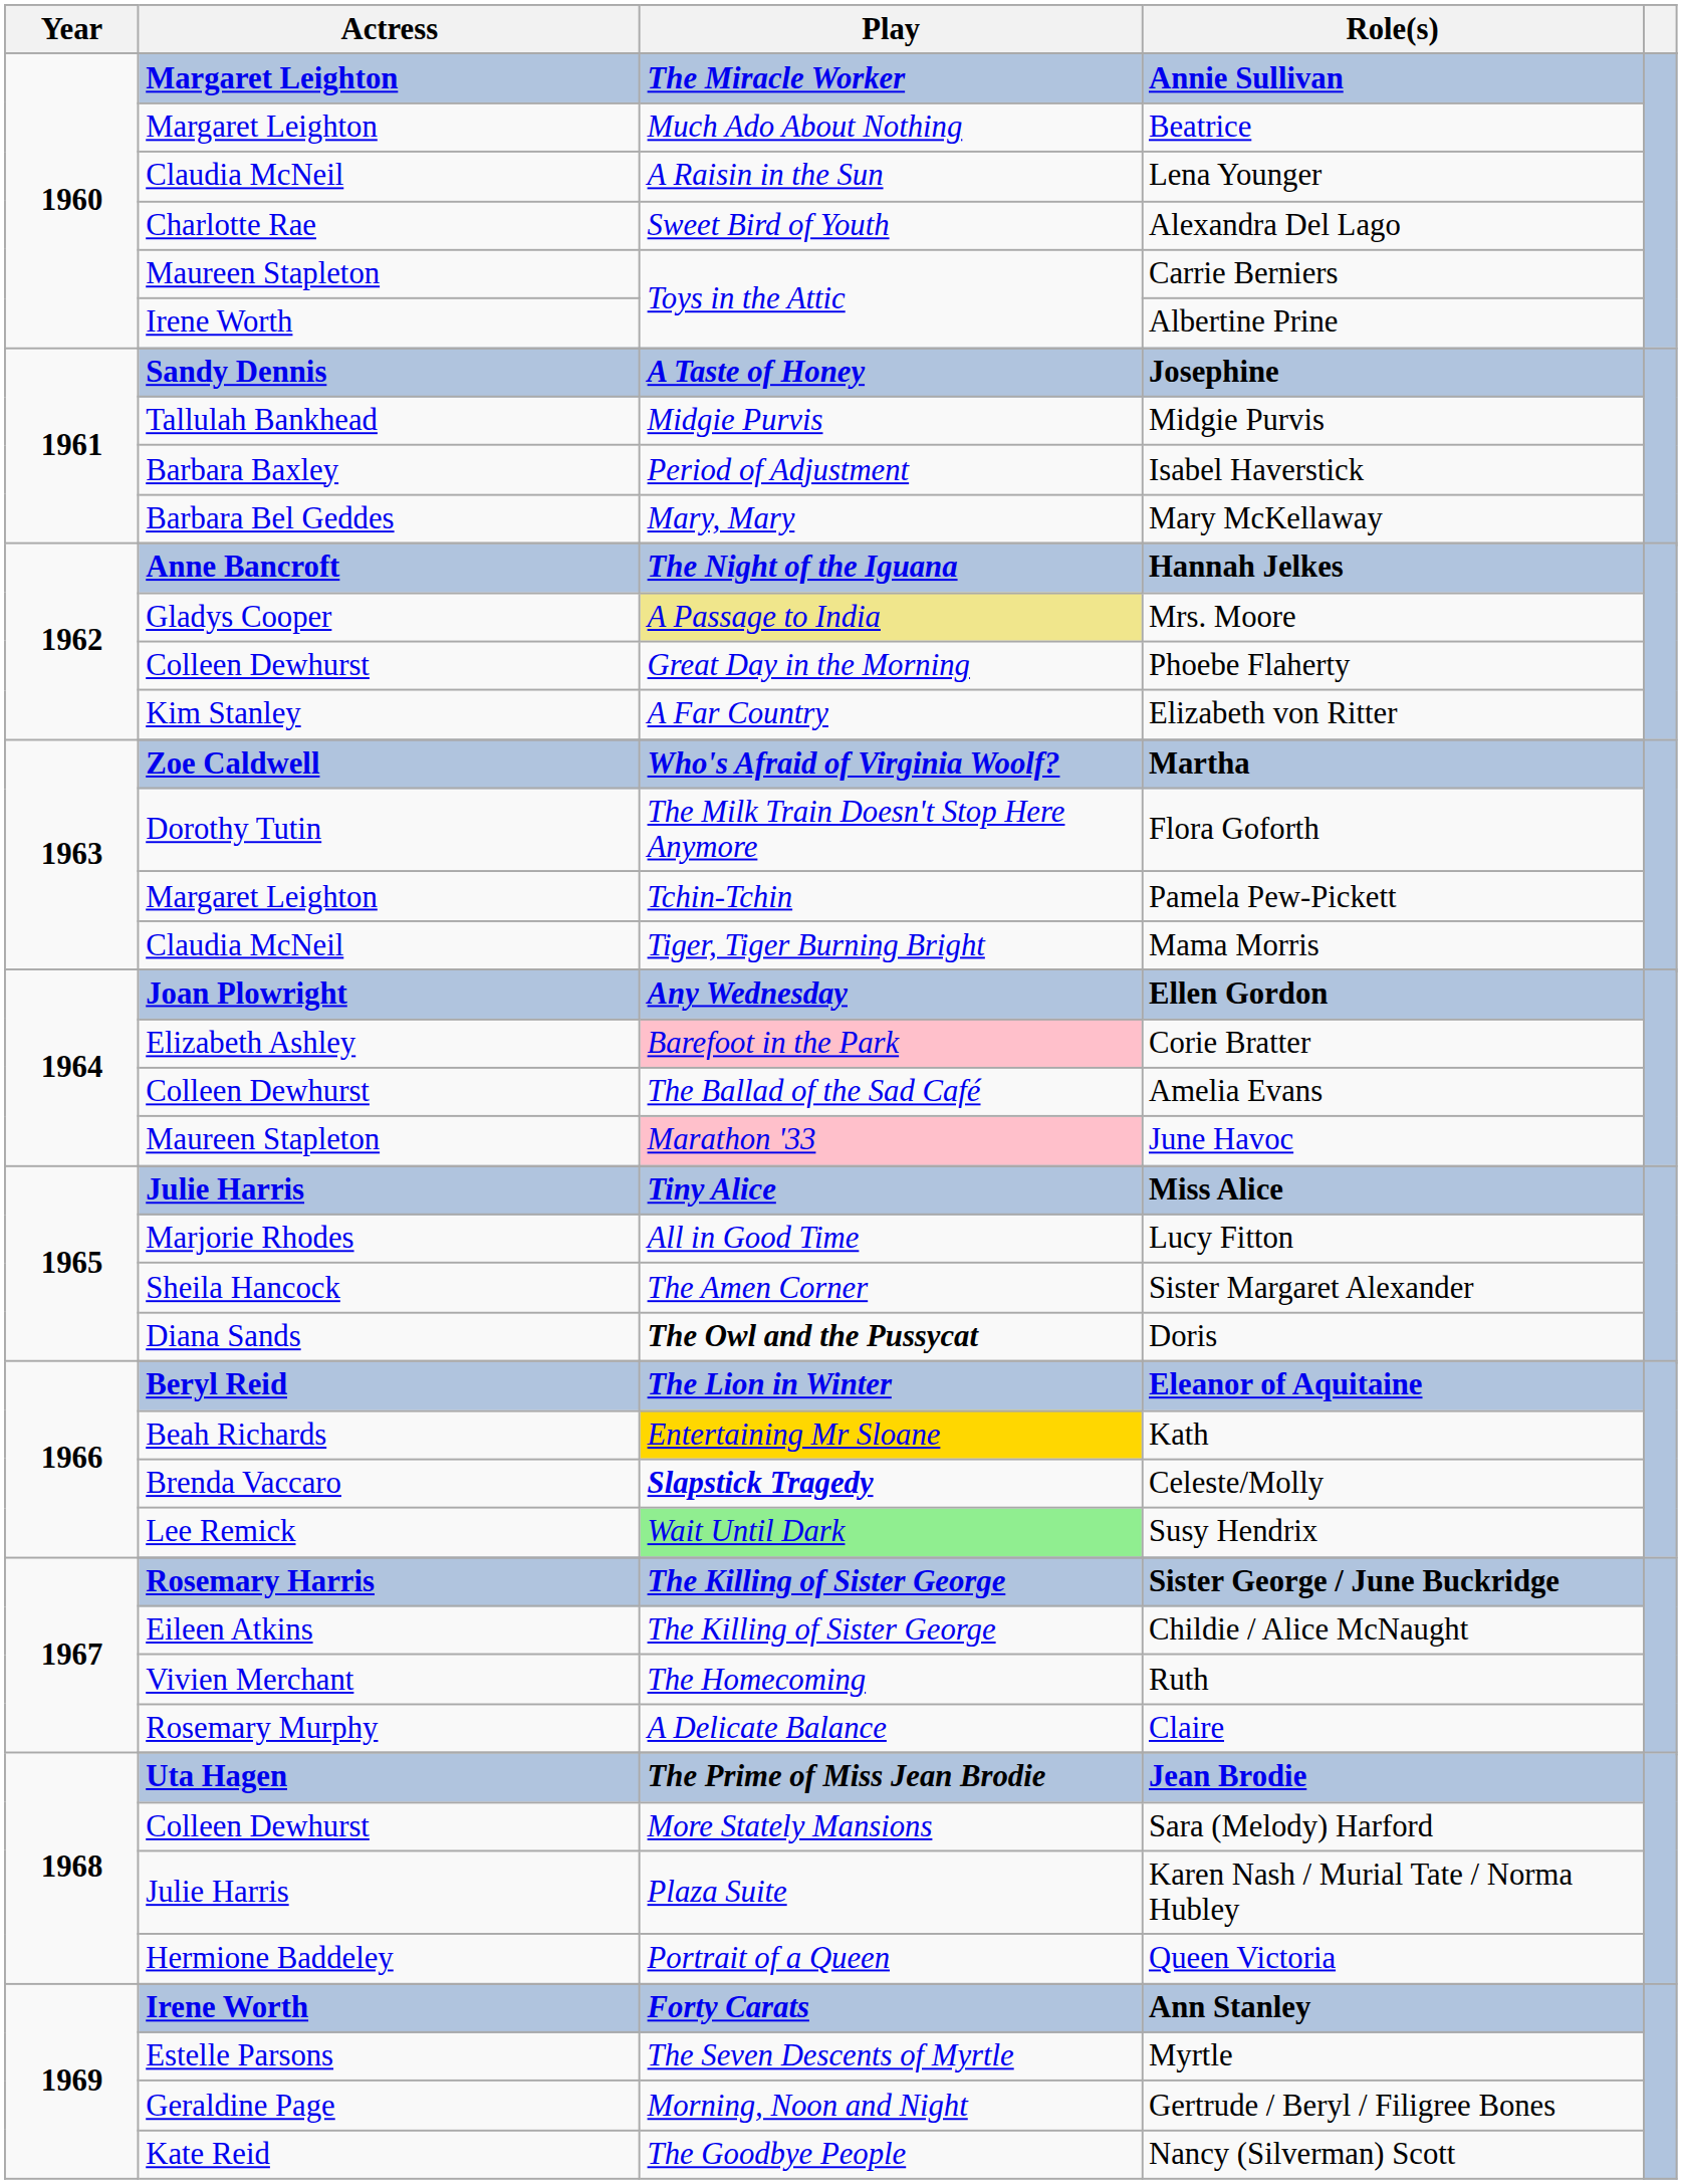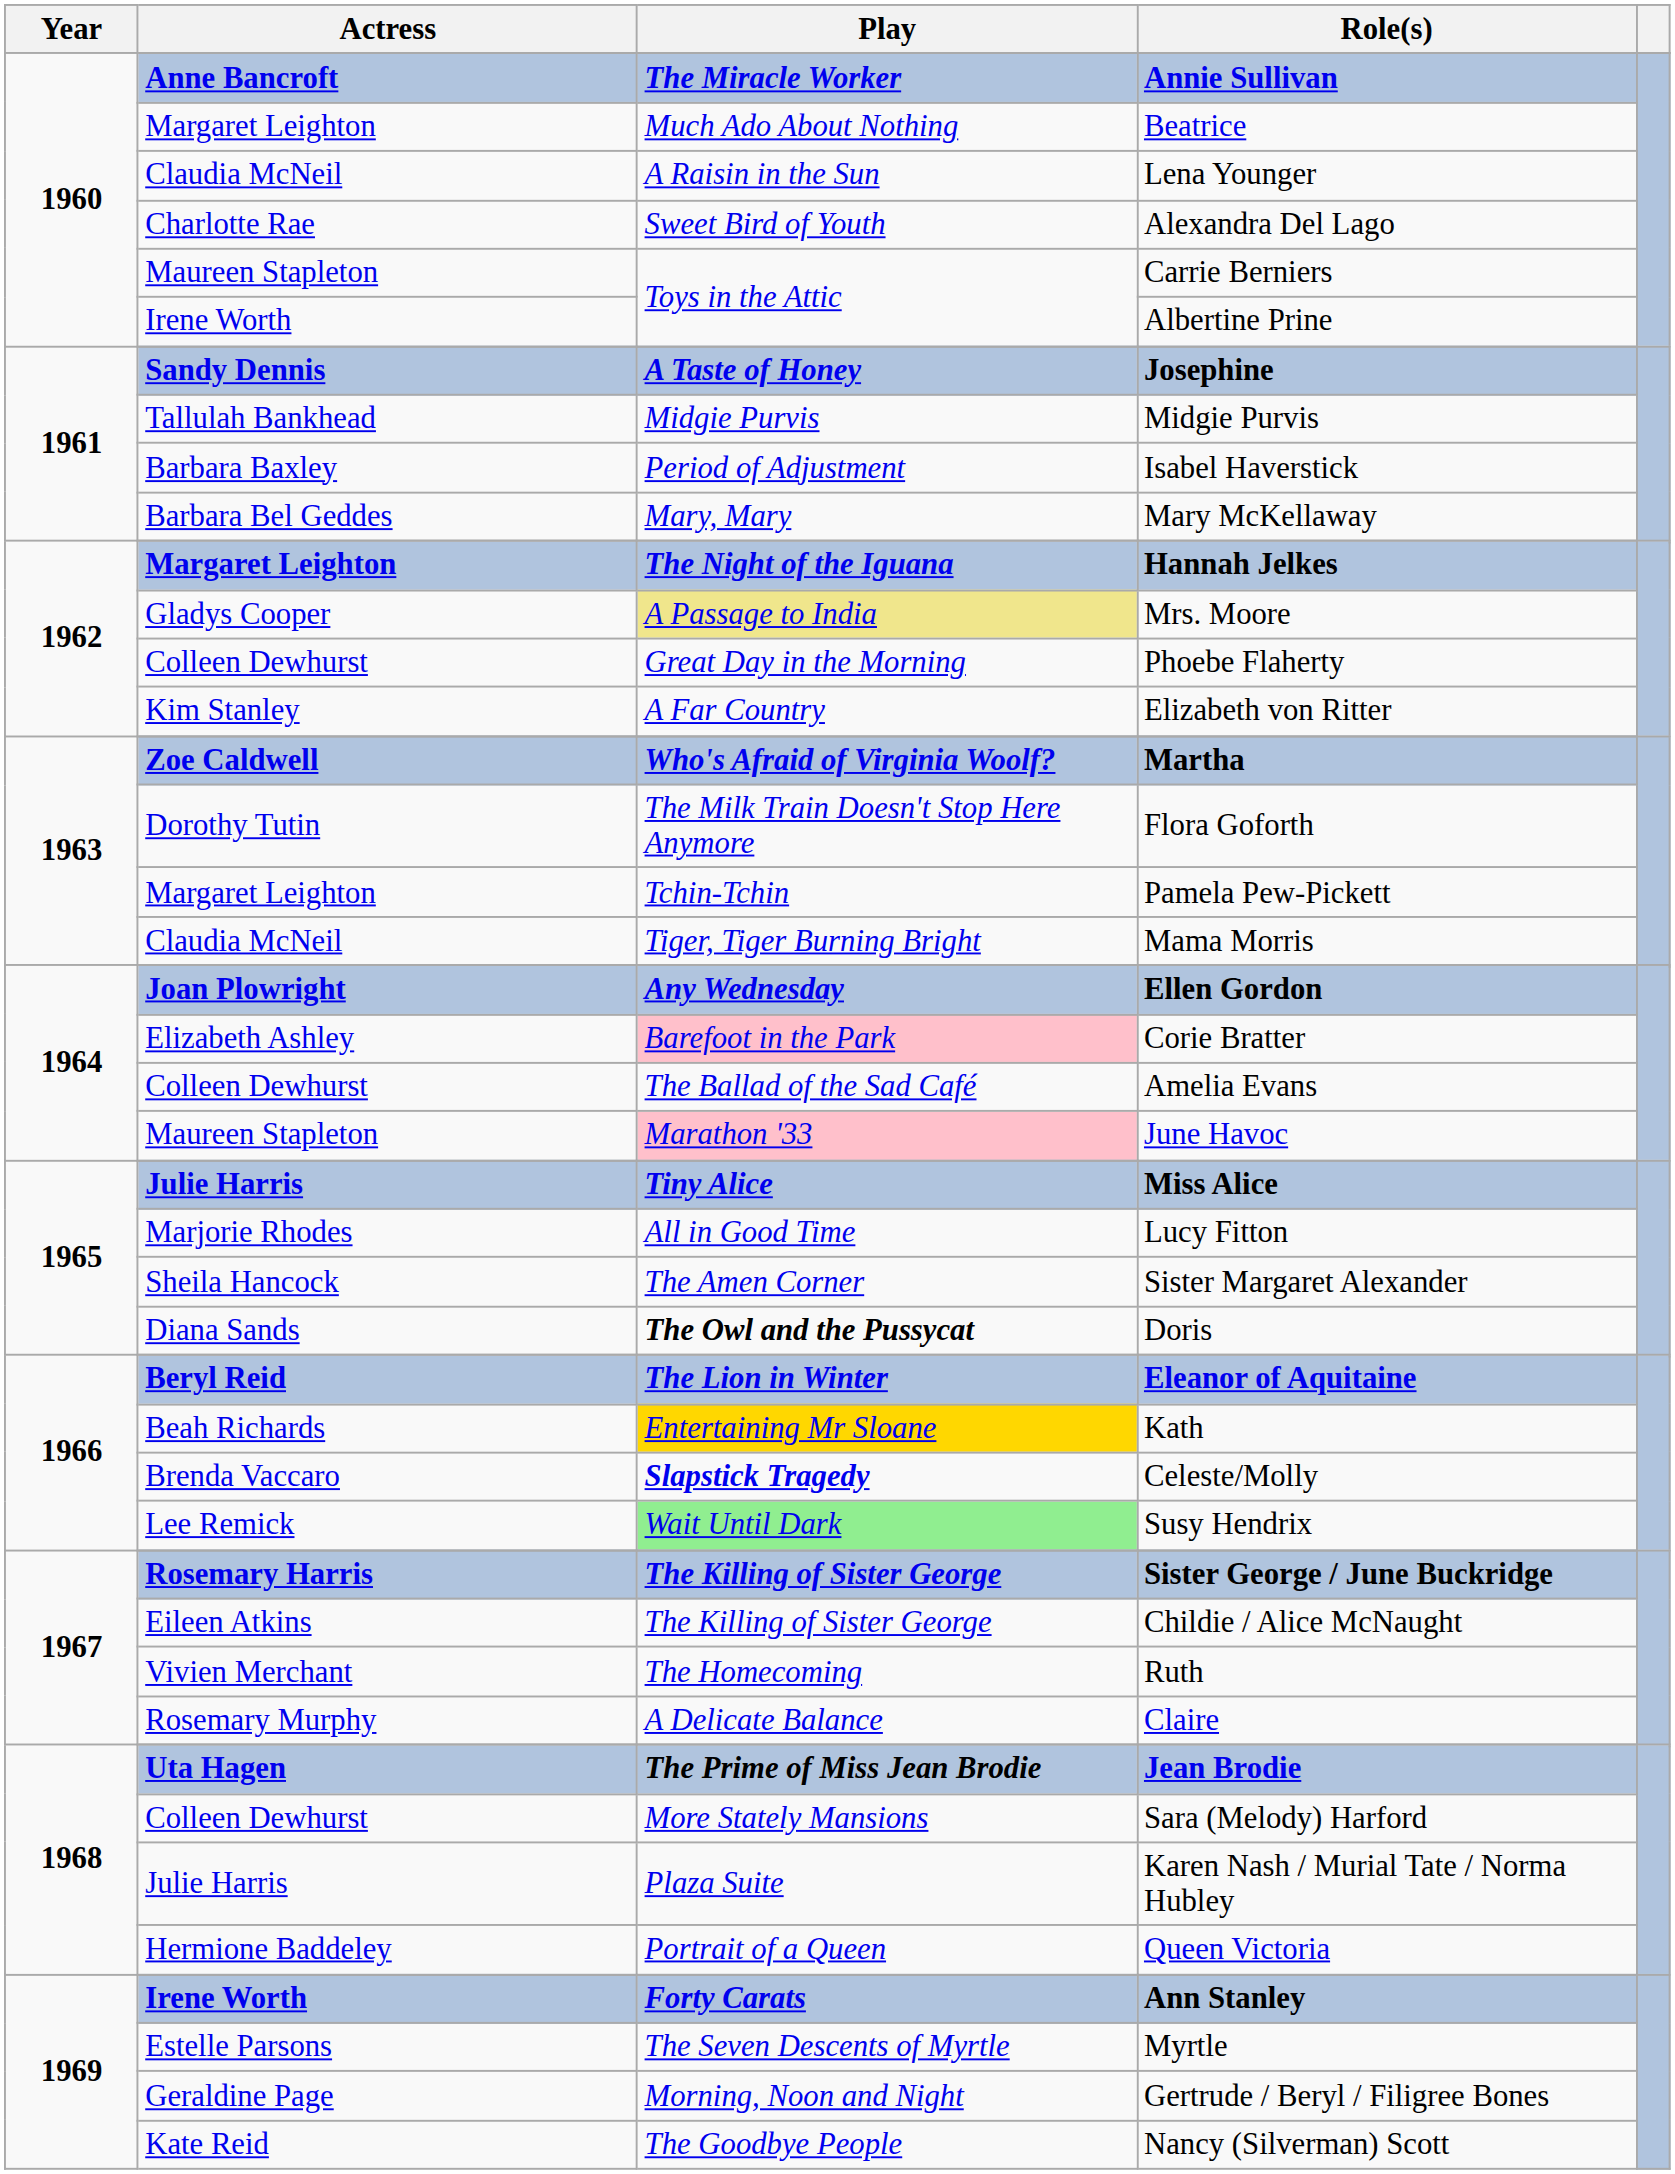 <table class="wikitable sortable">
 <tr>
 <th scope="col" style="width:8%;">Year</th>
 <th scope="col" style="width:30%;">Actress</th>
 <th scope="col" style="width:30%;">Play</th>
 <th scope="col" style="width:30%;">Role(s)</th>
 <th scope="col" style="width:2%;" class="unsortable"></th>
 </tr>
 <tr>
 <td rowspan="7" align="center"><strong>1960</strong> <br> </td>
 </tr>
 <tr style="background:#B0C4DE">
-<td><strong><a href='#'>Margaret Leighton</a></strong></td>
+<td><strong><a href='#'>Anne Bancroft</a></strong></td>
 <td><strong><em><a href='#'>The Miracle Worker</a></em></strong></td>
 <td><strong><a href='#'>Annie Sullivan</a></strong></td>
 <td rowspan="7" align="center"></td>
 </tr>
 <tr>
 <td><a href='#'>Margaret Leighton</a></td>
 <td><em><a href='#'>Much Ado About Nothing</a></em></td>
 <td><a href='#'>Beatrice</a></td>
 </tr>
 <tr>
 <td><a href='#'>Claudia McNeil</a></td>
 <td><em><a href='#'>A Raisin in the Sun</a></em></td>
 <td>Lena Younger</td>
 </tr>
 <tr>
 <td><a href='#'>Charlotte Rae</a></td>
 <td><em><a href='#'>Sweet Bird of Youth</a></em></td>
 <td>Alexandra Del Lago</td>
 </tr>
 <tr>
 <td><a href='#'>Maureen Stapleton</a></td>
 <td rowspan="2"><em><a href='#'>Toys in the Attic</a></em></td>
 <td>Carrie Berniers</td>
 </tr>
 <tr>
 <td><a href='#'>Irene Worth</a></td>
 <td>Albertine Prine</td>
 </tr>
 <tr>
 <td rowspan="5" align="center"><strong>1961</strong> <br> </td>
 </tr>
 <tr style="background:#B0C4DE">
 <td><strong><a href='#'>Sandy Dennis</a></strong></td>
 <td><strong><em><a href='#'>A Taste of Honey</a></em></strong></td>
 <td><strong>Josephine</strong></td>
 <td rowspan="5" align="center"></td>
 </tr>
 <tr>
 <td><a href='#'>Tallulah Bankhead</a></td>
 <td><em><a href='#'>Midgie Purvis</a></em></td>
 <td>Midgie Purvis</td>
 </tr>
 <tr>
 <td><a href='#'>Barbara Baxley</a></td>
 <td><em><a href='#'>Period of Adjustment</a></em></td>
 <td>Isabel Haverstick</td>
 </tr>
 <tr>
 <td><a href='#'>Barbara Bel Geddes</a></td>
 <td><em><a href='#'>Mary, Mary</a></em></td>
 <td>Mary McKellaway</td>
 </tr>
 <tr>
 <td rowspan="5" align="center"><strong>1962</strong> <br> </td>
 </tr>
 <tr style="background:#B0C4DE">
-<td><strong><a href='#'>Anne Bancroft</a></strong></td>
+<td><strong><a href='#'>Margaret Leighton</a></strong></td>
 <td><strong><em><a href='#'>The Night of the Iguana</a></em></strong></td>
 <td><strong>Hannah Jelkes</strong></td>
 <td rowspan="5" align="center"></td>
 </tr>
 <tr>
 <td><a href='#'>Gladys Cooper</a></td>
 <td style="background: khaki;"><em><a href='#'>A Passage to India</a></em></td>
 <td>Mrs. Moore</td>
 </tr>
 <tr>
 <td><a href='#'>Colleen Dewhurst</a></td>
 <td><em><a href='#'>Great Day in the Morning</a></em></td>
 <td>Phoebe Flaherty</td>
 </tr>
 <tr>
 <td><a href='#'>Kim Stanley</a></td>
 <td><em><a href='#'>A Far Country</a></em></td>
 <td>Elizabeth von Ritter</td>
 </tr>
 <tr>
 <td rowspan="5" align="center"><strong>1963</strong> <br> </td>
 </tr>
 <tr style="background:#B0C4DE">
 <td><strong><a href='#'>Zoe Caldwell</a></strong></td>
 <td><strong><em><a href='#'>Who's Afraid of Virginia Woolf?</a></em></strong></td>
 <td><strong>Martha</strong></td>
 <td rowspan="5" align="center"></td>
 </tr>
 <tr>
 <td><a href='#'>Dorothy Tutin</a></td>
 <td><em><a href='#'>The Milk Train Doesn't Stop Here Anymore</a></em></td>
 <td>Flora Goforth</td>
 </tr>
 <tr>
 <td><a href='#'>Margaret Leighton</a></td>
 <td><em><a href='#'>Tchin-Tchin</a></em></td>
 <td>Pamela Pew-Pickett</td>
 </tr>
 <tr>
 <td><a href='#'>Claudia McNeil</a></td>
 <td><em><a href='#'>Tiger, Tiger Burning Bright</a></em></td>
 <td>Mama Morris</td>
 </tr>
 <tr>
 <td rowspan="5" align="center"><strong>1964</strong> <br> </td>
 </tr>
 <tr style="background:#B0C4DE">
 <td><strong><a href='#'>Joan Plowright</a></strong></td>
 <td><strong><em><a href='#'>Any Wednesday</a></em></strong></td>
 <td><strong>Ellen Gordon</strong></td>
 <td rowspan="5" align="center"></td>
 </tr>
 <tr>
 <td><a href='#'>Elizabeth Ashley</a></td>
 <td style="background: pink;"><em><a href='#'>Barefoot in the Park</a></em></td>
 <td>Corie Bratter</td>
 </tr>
 <tr>
 <td><a href='#'>Colleen Dewhurst</a></td>
 <td><em><a href='#'>The Ballad of the Sad Café</a></em></td>
 <td>Amelia Evans</td>
 </tr>
 <tr>
 <td><a href='#'>Maureen Stapleton</a></td>
 <td style="background: pink;"><em><a href='#'>Marathon '33</a></em></td>
 <td><a href='#'>June Havoc</a></td>
 </tr>
 <tr>
 <td rowspan="5" align="center"><strong>1965</strong> <br> </td>
 </tr>
 <tr style="background:#B0C4DE">
 <td><strong><a href='#'>Julie Harris</a></strong></td>
 <td><strong><em><a href='#'>Tiny Alice</a></em></strong></td>
 <td><strong>Miss Alice</strong></td>
 <td rowspan="5" align="center"></td>
 </tr>
 <tr>
 <td><a href='#'>Marjorie Rhodes</a></td>
 <td><em><a href='#'>All in Good Time</a></em></td>
 <td>Lucy Fitton</td>
 </tr>
 <tr>
 <td><a href='#'>Sheila Hancock</a></td>
 <td><em><a href='#'>The Amen Corner</a></em></td>
 <td>Sister Margaret Alexander</td>
 </tr>
 <tr>
 <td><a href='#'>Diana Sands</a></td>
 <td><strong><em>The Owl and the Pussycat</em></strong></td>
 <td>Doris</td>
 </tr>
 <tr>
 <td rowspan="5" align="center"><strong>1966</strong> <br> </td>
 </tr>
 <tr style="background:#B0C4DE">
 <td><strong><a href='#'>Beryl Reid</a></strong></td>
 <td><strong><em><a href='#'>The Lion in Winter</a></em></strong></td>
 <td><strong><a href='#'>Eleanor of Aquitaine</a></strong></td>
 <td rowspan="5" align="center"></td>
 </tr>
 <tr>
 <td><a href='#'>Beah Richards</a></td>
 <td style="background: gold;"><em><a href='#'>Entertaining Mr Sloane</a></em></td>
 <td>Kath</td>
 </tr>
 <tr>
 <td><a href='#'>Brenda Vaccaro</a></td>
 <td><strong><em><a href='#'>Slapstick Tragedy</a></em></strong></td>
 <td>Celeste/Molly</td>
 </tr>
 <tr>
 <td><a href='#'>Lee Remick</a></td>
 <td style="background: lightgreen;"><em><a href='#'>Wait Until Dark</a></em></td>
 <td>Susy Hendrix</td>
 </tr>
 <tr>
 <td rowspan="5" align="center"><strong>1967</strong> <br> </td>
 </tr>
 <tr style="background:#B0C4DE">
 <td><strong><a href='#'>Rosemary Harris</a></strong></td>
 <td><strong><em><a href='#'>The Killing of Sister George</a></em></strong></td>
 <td><strong>Sister George / June Buckridge</strong></td>
 <td rowspan="5" align="center"></td>
 </tr>
 <tr>
 <td><a href='#'>Eileen Atkins</a></td>
 <td><em><a href='#'>The Killing of Sister George</a></em></td>
 <td>Childie / Alice McNaught</td>
 </tr>
 <tr>
 <td><a href='#'>Vivien Merchant</a></td>
 <td><em><a href='#'>The Homecoming</a></em></td>
 <td>Ruth</td>
 </tr>
 <tr>
 <td><a href='#'>Rosemary Murphy</a></td>
 <td><em><a href='#'>A Delicate Balance</a></em></td>
 <td><a href='#'>Claire</a></td>
 </tr>
 <tr>
 <td rowspan="5" align="center"><strong>1968</strong> <br> </td>
 </tr>
 <tr style="background:#B0C4DE">
 <td><strong><a href='#'>Uta Hagen</a></strong></td>
 <td><strong><em>The Prime of Miss Jean Brodie</em></strong></td>
 <td><strong><a href='#'>Jean Brodie</a></strong></td>
 <td rowspan="5" align="center"></td>
 </tr>
 <tr>
 <td><a href='#'>Colleen Dewhurst</a></td>
 <td><em><a href='#'>More Stately Mansions</a></em></td>
 <td>Sara (Melody) Harford</td>
 </tr>
 <tr>
 <td><a href='#'>Julie Harris</a></td>
 <td><em><a href='#'>Plaza Suite</a></em></td>
 <td>Karen Nash / Murial Tate / Norma Hubley</td>
 </tr>
 <tr>
 <td><a href='#'>Hermione Baddeley</a></td>
 <td><em><a href='#'>Portrait of a Queen</a></em></td>
 <td><a href='#'>Queen Victoria</a></td>
 </tr>
 <tr>
 <td rowspan="5" align="center"><strong>1969</strong> <br> </td>
 </tr>
 <tr style="background:#B0C4DE">
 <td><strong><a href='#'>Irene Worth</a></strong></td>
 <td><strong><em><a href='#'>Forty Carats</a></em></strong></td>
 <td><strong>Ann Stanley</strong></td>
 <td rowspan="5" align="center"></td>
 </tr>
 <tr>
 <td><a href='#'>Estelle Parsons</a></td>
 <td><em><a href='#'>The Seven Descents of Myrtle</a></em></td>
 <td>Myrtle</td>
 </tr>
 <tr>
 <td><a href='#'>Geraldine Page</a></td>
 <td><em><a href='#'>Morning, Noon and Night</a></em></td>
 <td>Gertrude / Beryl / Filigree Bones</td>
 </tr>
 <tr>
 <td><a href='#'>Kate Reid</a></td>
 <td><em><a href='#'>The Goodbye People</a></em></td>
 <td>Nancy (Silverman) Scott</td>
 </tr>
 </table>
